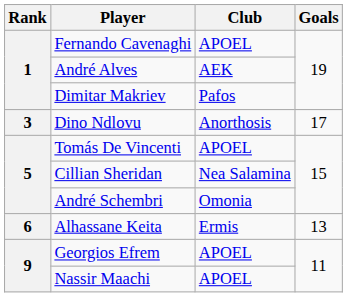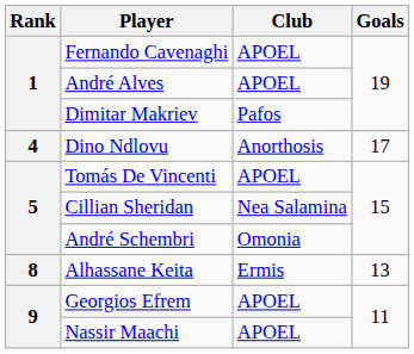 <table class="wikitable" style="text-align:center">
 <tr>
 <th>Rank</th>
 <th>Player</th>
 <th>Club</th>
 <th>Goals</th>
 </tr>
 <tr>
 <th rowspan="3">1</th>
 <td align="left"> <a href='#'>Fernando Cavenaghi</a></td>
 <td align="left"><a href='#'>APOEL</a></td>
 <td rowspan="3">19</td>
 </tr>
 <tr>
 <td align="left"> <a href='#'>André Alves</a></td>
-<td align="left"><a href='#'>AEK</a></td>
+<td align="left"><a href='#'>APOEL</a></td>
 </tr>
 <tr>
 <td align="left"> <a href='#'>Dimitar Makriev</a></td>
 <td align="left"><a href='#'>Pafos</a></td>
 </tr>
 <tr>
-<th>3</th>
+<th>4</th>
 <td align="left"> <a href='#'>Dino Ndlovu</a></td>
 <td align="left"><a href='#'>Anorthosis</a></td>
 <td>17</td>
 </tr>
 <tr>
 <th rowspan="3">5</th>
 <td align="left"> <a href='#'>Tomás De Vincenti</a></td>
 <td align="left"><a href='#'>APOEL</a></td>
 <td rowspan="3">15</td>
 </tr>
 <tr>
 <td align="left"> <a href='#'>Cillian Sheridan</a></td>
 <td align="left"><a href='#'>Nea Salamina</a></td>
 </tr>
 <tr>
 <td align="left"> <a href='#'>André Schembri</a></td>
 <td align="left"><a href='#'>Omonia</a></td>
 </tr>
 <tr>
-<th>6</th>
+<th>8</th>
 <td align="left"> <a href='#'>Alhassane Keita</a></td>
 <td align="left"><a href='#'>Ermis</a></td>
 <td>13</td>
 </tr>
 <tr>
 <th rowspan="2">9</th>
 <td align="left"> <a href='#'>Georgios Efrem</a></td>
 <td align="left"><a href='#'>APOEL</a></td>
 <td rowspan="2">11</td>
 </tr>
 <tr>
 <td align="left"> <a href='#'>Nassir Maachi</a></td>
 <td align="left"><a href='#'>APOEL</a></td>
 </tr>
 </table>
